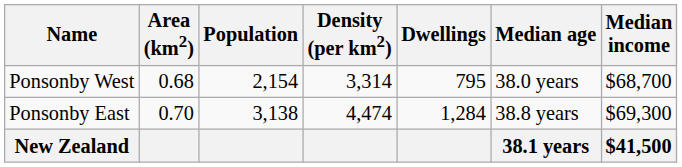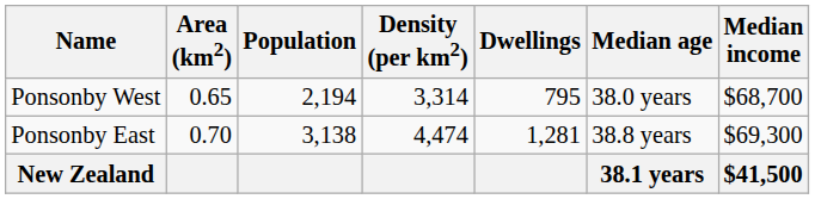 <table class="wikitable">
 <tr>
 <th>Name</th>
 <th>Area<br>(km<sup>2</sup>)</th>
 <th>Population</th>
 <th>Density<br>(per km<sup>2</sup>)</th>
 <th>Dwellings</th>
 <th>Median age</th>
 <th>Median<br>income</th>
 </tr>
 <tr>
 <td>Ponsonby West</td>
-<td style="text-align:right;">0.68</td>
-<td style="text-align:right;">2,154</td>
+<td style="text-align:right;">0.65</td>
+<td style="text-align:right;">2,194</td>
 <td style="text-align:right;">3,314</td>
 <td style="text-align:right;">795</td>
 <td>38.0 years</td>
 <td>$68,700</td>
 </tr>
 <tr>
 <td>Ponsonby East</td>
 <td style="text-align:right;">0.70</td>
 <td style="text-align:right;">3,138</td>
 <td style="text-align:right;">4,474</td>
-<td style="text-align:right;">1,284</td>
+<td style="text-align:right;">1,281</td>
 <td>38.8 years</td>
 <td>$69,300</td>
 </tr>
 <tr>
 <th>New Zealand</th>
 <th></th>
 <th></th>
 <th></th>
 <th></th>
 <th>38.1 years</th>
 <th style="text-align:left;">$41,500</th>
 </tr>
 </table>
